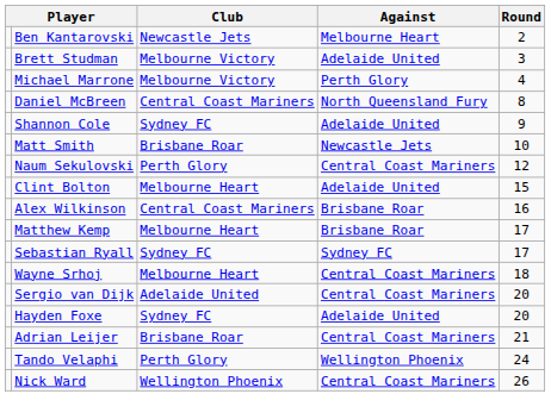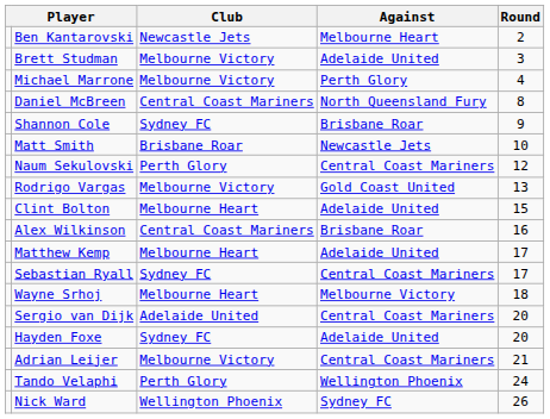 <table class="wikitable" style="text-align:center">
 <tr>
 <th colspan="2">Player</th>
 <th>Club</th>
 <th>Against</th>
 <th>Round</th>
 </tr>
 <tr>
 <td></td>
 <td style="text-align:left;"><a href='#'>Ben Kantarovski</a></td>
 <td style="text-align:left;"><a href='#'>Newcastle Jets</a></td>
 <td style="text-align:left;"><a href='#'>Melbourne Heart</a></td>
 <td>2</td>
 </tr>
 <tr>
 <td></td>
 <td style="text-align:left;"><a href='#'>Brett Studman</a></td>
 <td style="text-align:left;"><a href='#'>Melbourne Victory</a></td>
 <td style="text-align:left;"><a href='#'>Adelaide United</a></td>
 <td>3</td>
 </tr>
 <tr>
 <td></td>
 <td style="text-align:left;"><a href='#'>Michael Marrone</a></td>
 <td style="text-align:left;"><a href='#'>Melbourne Victory</a></td>
 <td style="text-align:left;"><a href='#'>Perth Glory</a></td>
 <td>4</td>
 </tr>
 <tr>
 <td></td>
 <td style="text-align:left;"><a href='#'>Daniel McBreen</a></td>
 <td style="text-align:left;"><a href='#'>Central Coast Mariners</a></td>
 <td style="text-align:left;"><a href='#'>North Queensland Fury</a></td>
 <td>8</td>
 </tr>
 <tr>
 <td></td>
 <td style="text-align:left;"><a href='#'>Shannon Cole</a></td>
 <td style="text-align:left;"><a href='#'>Sydney FC</a></td>
-<td style="text-align:left;"><a href='#'>Adelaide United</a></td>
+<td style="text-align:left;"><a href='#'>Brisbane Roar</a></td>
 <td>9</td>
 </tr>
 <tr>
 <td></td>
 <td style="text-align:left;"><a href='#'>Matt Smith</a></td>
 <td style="text-align:left;"><a href='#'>Brisbane Roar</a></td>
 <td style="text-align:left;"><a href='#'>Newcastle Jets</a></td>
 <td>10</td>
 </tr>
 <tr>
 <td></td>
 <td style="text-align:left;"><a href='#'>Naum Sekulovski</a></td>
 <td style="text-align:left;"><a href='#'>Perth Glory</a></td>
 <td style="text-align:left;"><a href='#'>Central Coast Mariners</a></td>
 <td>12</td>
+</tr>
+<tr>
+<td></td>
+<td style="text-align:left;"><a href='#'>Rodrigo Vargas</a></td>
+<td style="text-align:left;"><a href='#'>Melbourne Victory</a></td>
+<td style="text-align:left;"><a href='#'>Gold Coast United</a></td>
+<td>13</td>
 </tr>
 <tr>
 <td></td>
 <td style="text-align:left;"><a href='#'>Clint Bolton</a></td>
 <td style="text-align:left;"><a href='#'>Melbourne Heart</a></td>
 <td style="text-align:left;"><a href='#'>Adelaide United</a></td>
 <td>15</td>
 </tr>
 <tr>
 <td></td>
 <td style="text-align:left;"><a href='#'>Alex Wilkinson</a></td>
 <td style="text-align:left;"><a href='#'>Central Coast Mariners</a></td>
 <td style="text-align:left;"><a href='#'>Brisbane Roar</a></td>
 <td>16</td>
 </tr>
 <tr>
 <td></td>
 <td style="text-align:left;"><a href='#'>Matthew Kemp</a></td>
 <td style="text-align:left;"><a href='#'>Melbourne Heart</a></td>
-<td style="text-align:left;"><a href='#'>Brisbane Roar</a></td>
+<td style="text-align:left;"><a href='#'>Adelaide United</a></td>
 <td>17</td>
 </tr>
 <tr>
 <td></td>
 <td style="text-align:left;"><a href='#'>Sebastian Ryall</a></td>
 <td style="text-align:left;"><a href='#'>Sydney FC</a></td>
-<td style="text-align:left;"><a href='#'>Sydney FC</a></td>
+<td style="text-align:left;"><a href='#'>Central Coast Mariners</a></td>
 <td>17</td>
 </tr>
 <tr>
 <td></td>
 <td style="text-align:left;"><a href='#'>Wayne Srhoj</a></td>
 <td style="text-align:left;"><a href='#'>Melbourne Heart</a></td>
-<td style="text-align:left;"><a href='#'>Central Coast Mariners</a></td>
+<td style="text-align:left;"><a href='#'>Melbourne Victory</a></td>
 <td>18</td>
 </tr>
 <tr>
 <td></td>
 <td style="text-align:left;"><a href='#'>Sergio van Dijk</a></td>
 <td style="text-align:left;"><a href='#'>Adelaide United</a></td>
 <td style="text-align:left;"><a href='#'>Central Coast Mariners</a></td>
 <td>20</td>
 </tr>
 <tr>
 <td></td>
 <td style="text-align:left;"><a href='#'>Hayden Foxe</a></td>
 <td style="text-align:left;"><a href='#'>Sydney FC</a></td>
 <td style="text-align:left;"><a href='#'>Adelaide United</a></td>
 <td>20</td>
 </tr>
 <tr>
 <td></td>
 <td style="text-align:left;"><a href='#'>Adrian Leijer</a></td>
-<td style="text-align:left;"><a href='#'>Brisbane Roar</a></td>
+<td style="text-align:left;"><a href='#'>Melbourne Victory</a></td>
 <td style="text-align:left;"><a href='#'>Central Coast Mariners</a></td>
 <td>21</td>
 </tr>
 <tr>
 <td></td>
 <td style="text-align:left;"><a href='#'>Tando Velaphi</a></td>
 <td style="text-align:left;"><a href='#'>Perth Glory</a></td>
 <td style="text-align:left;"><a href='#'>Wellington Phoenix</a></td>
 <td>24</td>
 </tr>
 <tr>
 <td></td>
 <td style="text-align:left;"><a href='#'>Nick Ward</a></td>
 <td style="text-align:left;"><a href='#'>Wellington Phoenix</a></td>
-<td style="text-align:left;"><a href='#'>Central Coast Mariners</a></td>
+<td style="text-align:left;"><a href='#'>Sydney FC</a></td>
 <td>26</td>
 </tr>
 </table>
